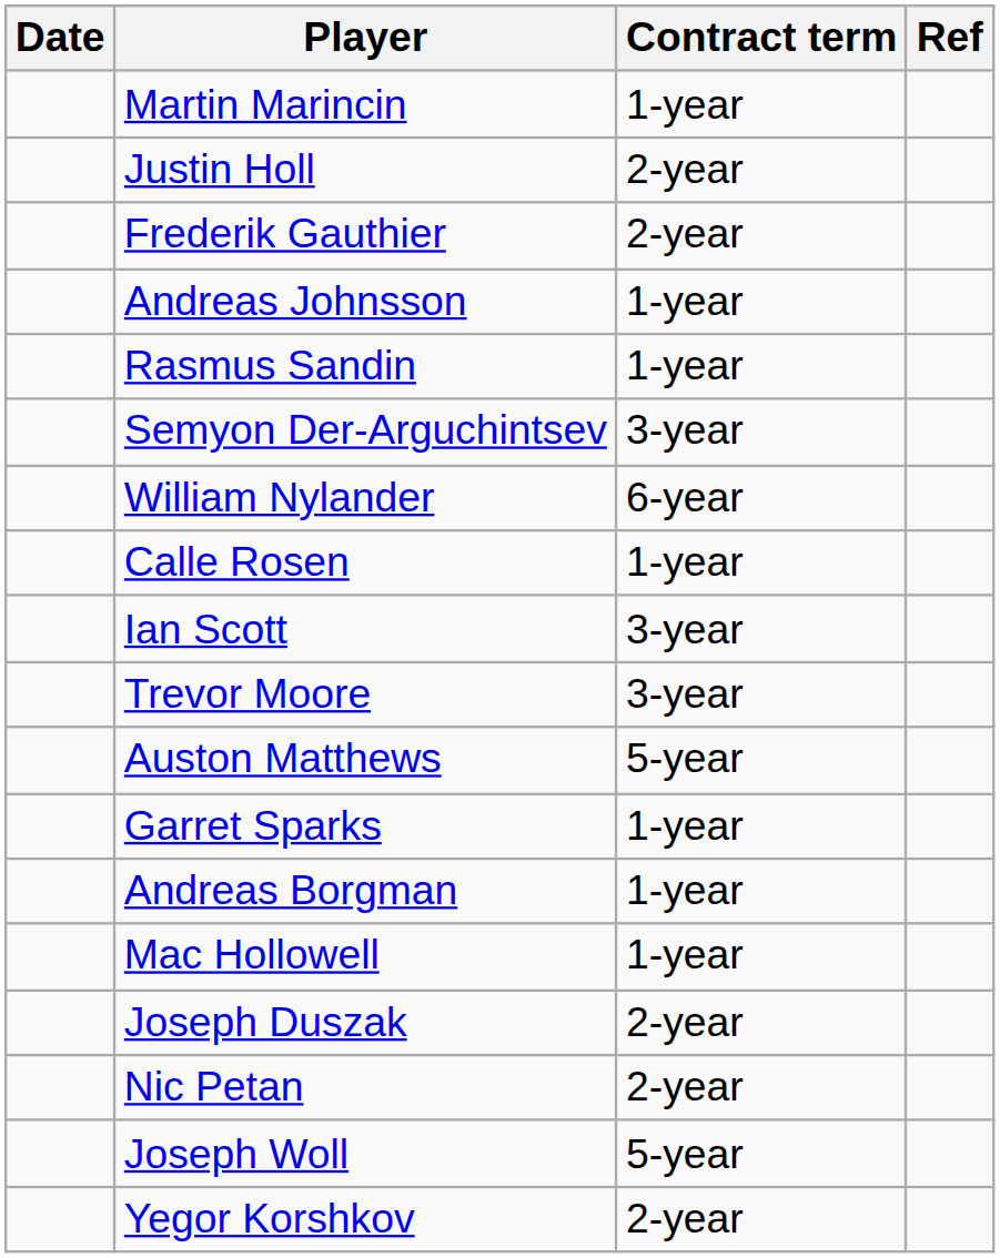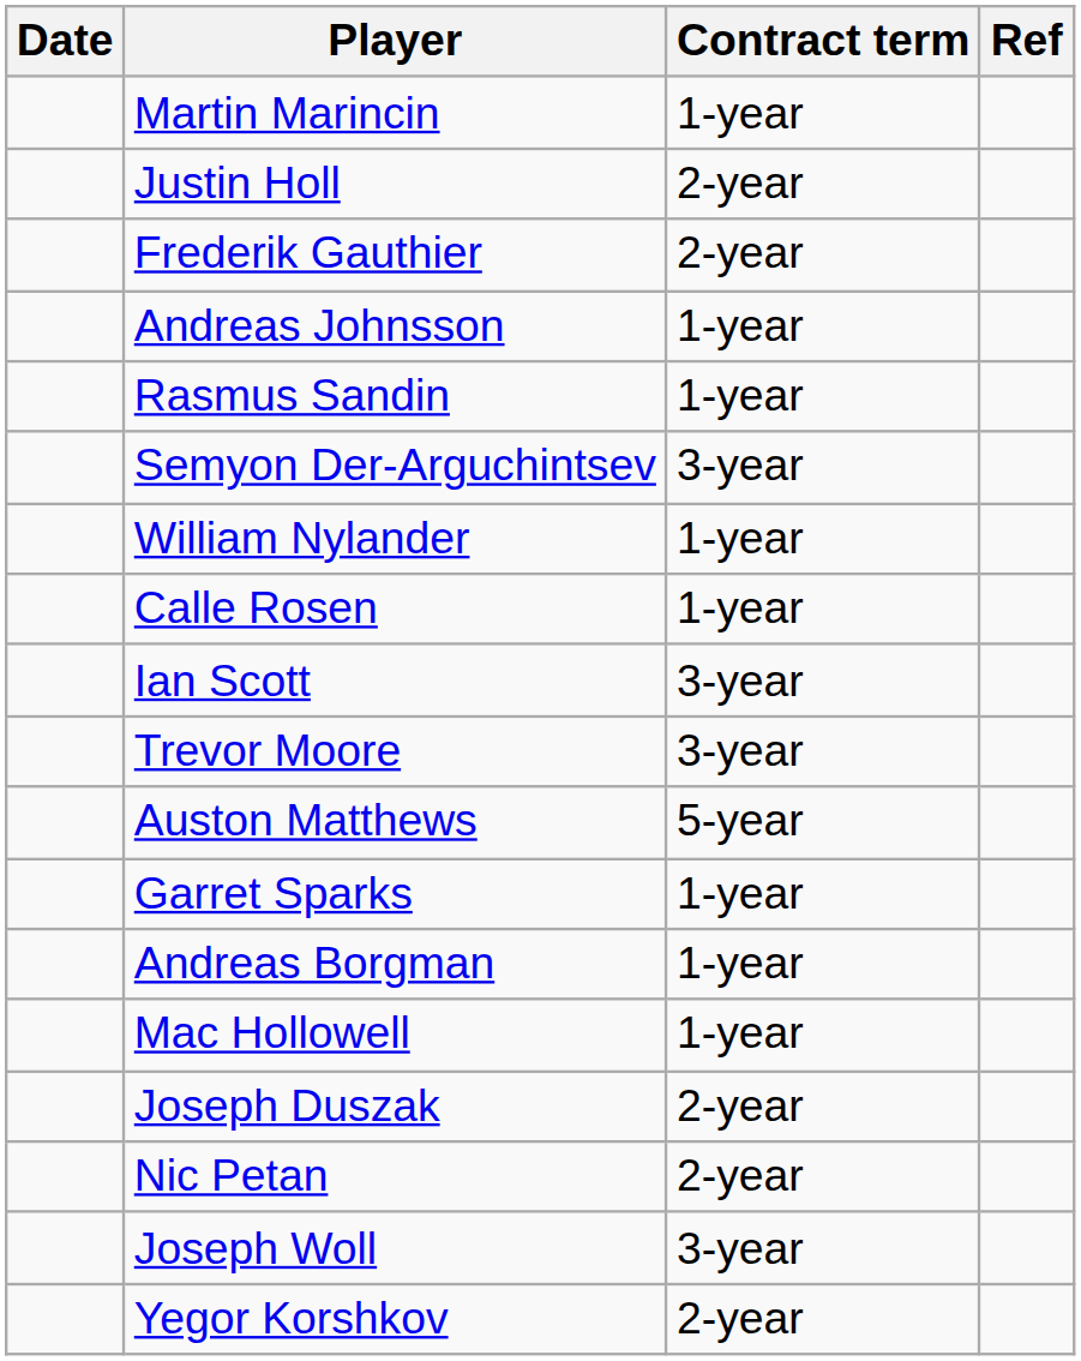 <table class="wikitable">
 <tr>
 <th>Date</th>
 <th>Player</th>
 <th>Contract term</th>
 <th>Ref</th>
 </tr>
 <tr>
 <td></td>
 <td><a href='#'>Martin Marincin</a></td>
 <td>1-year</td>
 <td></td>
 </tr>
 <tr>
 <td></td>
 <td><a href='#'>Justin Holl</a></td>
 <td>2-year</td>
 <td></td>
 </tr>
 <tr>
 <td></td>
 <td><a href='#'>Frederik Gauthier</a></td>
 <td>2-year</td>
 <td></td>
 </tr>
 <tr>
 <td></td>
 <td><a href='#'>Andreas Johnsson</a></td>
 <td>1-year</td>
 <td></td>
 </tr>
 <tr>
 <td></td>
 <td><a href='#'>Rasmus Sandin</a></td>
 <td>1-year</td>
 <td></td>
 </tr>
 <tr>
 <td></td>
 <td><a href='#'>Semyon Der-Arguchintsev</a></td>
 <td>3-year</td>
 <td></td>
 </tr>
 <tr>
 <td></td>
 <td><a href='#'>William Nylander</a></td>
-<td>6-year</td>
+<td>1-year</td>
 <td></td>
 </tr>
 <tr>
 <td></td>
 <td><a href='#'>Calle Rosen</a></td>
 <td>1-year</td>
 <td></td>
 </tr>
 <tr>
 <td></td>
 <td><a href='#'>Ian Scott</a></td>
 <td>3-year</td>
 <td></td>
 </tr>
 <tr>
 <td></td>
 <td><a href='#'>Trevor Moore</a></td>
 <td>3-year</td>
 <td></td>
 </tr>
 <tr>
 <td></td>
 <td><a href='#'>Auston Matthews</a></td>
 <td>5-year</td>
 <td></td>
 </tr>
 <tr>
 <td></td>
 <td><a href='#'>Garret Sparks</a></td>
 <td>1-year</td>
 <td></td>
 </tr>
 <tr>
 <td></td>
 <td><a href='#'>Andreas Borgman</a></td>
 <td>1-year</td>
 <td></td>
 </tr>
 <tr>
 <td></td>
 <td><a href='#'>Mac Hollowell</a></td>
 <td>1-year</td>
 <td></td>
 </tr>
 <tr>
 <td></td>
 <td><a href='#'>Joseph Duszak</a></td>
 <td>2-year</td>
 <td></td>
 </tr>
 <tr>
 <td></td>
 <td><a href='#'>Nic Petan</a></td>
 <td>2-year</td>
 <td></td>
 </tr>
 <tr>
 <td></td>
 <td><a href='#'>Joseph Woll</a></td>
-<td>5-year</td>
+<td>3-year</td>
 <td></td>
 </tr>
 <tr>
 <td></td>
 <td><a href='#'>Yegor Korshkov</a></td>
 <td>2-year</td>
 <td></td>
 </tr>
 </table>
